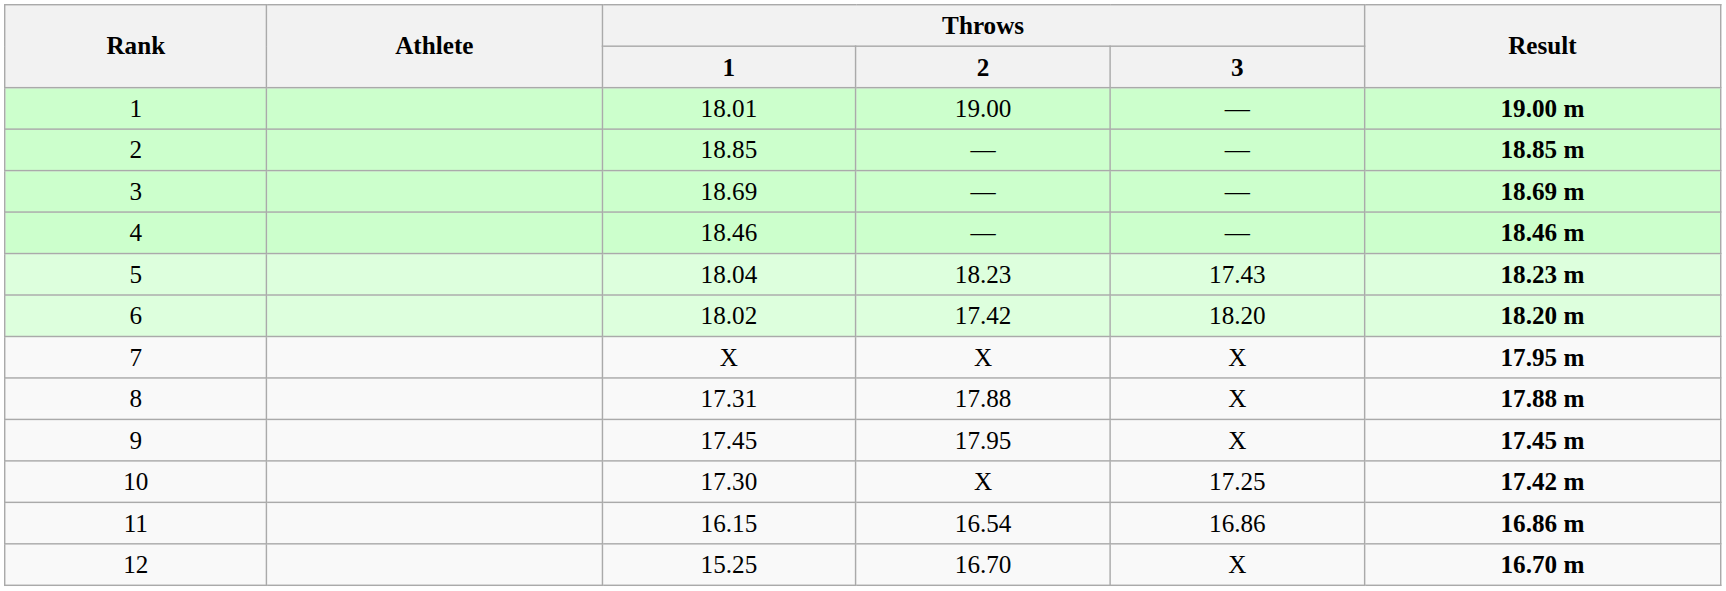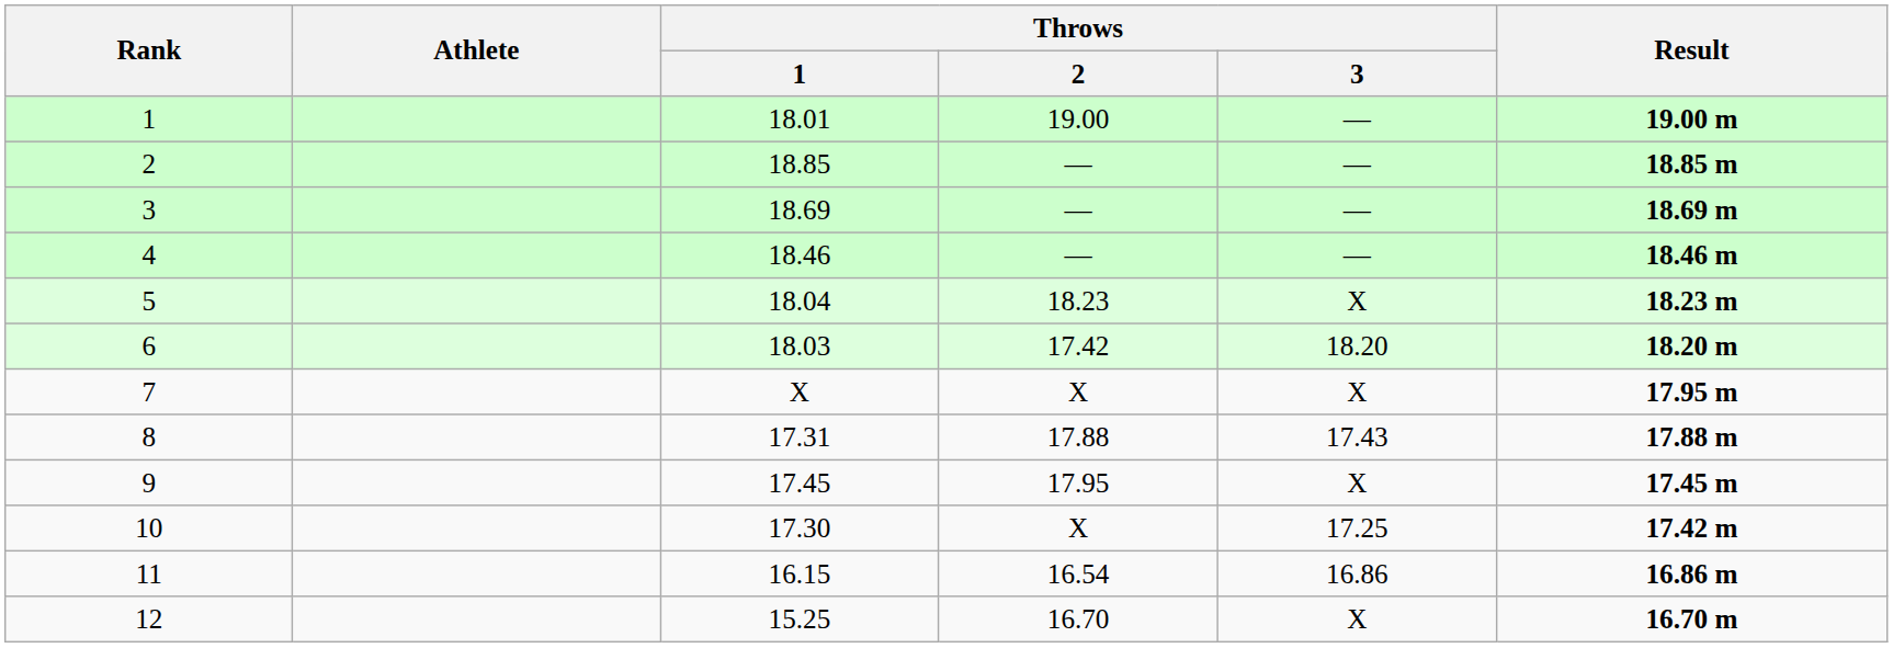 <table class="wikitable" style=" text-align:center; font-size:110%;" width="95%">
 <tr>
 <th rowspan="2">Rank</th>
 <th rowspan="2">Athlete</th>
 <th colspan="3">Throws</th>
 <th rowspan="2">Result</th>
 </tr>
 <tr>
 <th>1</th>
 <th>2</th>
 <th>3</th>
 </tr>
 <tr bgcolor=#CCFFCC>
 <td>1</td>
 <td align=left></td>
 <td>18.01</td>
 <td>19.00</td>
 <td>—</td>
 <td><strong>19.00 m</strong></td>
 </tr>
 <tr bgcolor=#CCFFCC>
 <td>2</td>
 <td align=left></td>
 <td>18.85</td>
 <td>—</td>
 <td>—</td>
 <td><strong>18.85 m</strong></td>
 </tr>
 <tr bgcolor=#CCFFCC>
 <td>3</td>
 <td align=left></td>
 <td>18.69</td>
 <td>—</td>
 <td>—</td>
 <td><strong>18.69 m</strong></td>
 </tr>
 <tr bgcolor=#CCFFCC>
 <td>4</td>
 <td align=left></td>
 <td>18.46</td>
 <td>—</td>
 <td>—</td>
 <td><strong>18.46 m</strong></td>
 </tr>
 <tr bgcolor=#DDFFDD>
 <td>5</td>
 <td align=left></td>
 <td>18.04</td>
 <td>18.23</td>
-<td>17.43</td>
+<td>X</td>
 <td><strong>18.23 m</strong></td>
 </tr>
 <tr bgcolor=#DDFFDD>
 <td>6</td>
 <td align=left></td>
-<td>18.02</td>
+<td>18.03</td>
 <td>17.42</td>
 <td>18.20</td>
 <td><strong>18.20 m</strong></td>
 </tr>
 <tr>
 <td>7</td>
 <td align=left></td>
 <td>X</td>
 <td>X</td>
 <td>X</td>
 <td><strong>17.95 m</strong></td>
 </tr>
 <tr>
 <td>8</td>
 <td align=left></td>
 <td>17.31</td>
 <td>17.88</td>
-<td>X</td>
+<td>17.43</td>
 <td><strong>17.88 m</strong></td>
 </tr>
 <tr>
 <td>9</td>
 <td align=left></td>
 <td>17.45</td>
 <td>17.95</td>
 <td>X</td>
 <td><strong>17.45 m</strong></td>
 </tr>
 <tr>
 <td>10</td>
 <td align=left></td>
 <td>17.30</td>
 <td>X</td>
 <td>17.25</td>
 <td><strong>17.42 m</strong></td>
 </tr>
 <tr>
 <td>11</td>
 <td align=left></td>
 <td>16.15</td>
 <td>16.54</td>
 <td>16.86</td>
 <td><strong>16.86 m</strong></td>
 </tr>
 <tr>
 <td>12</td>
 <td align=left></td>
 <td>15.25</td>
 <td>16.70</td>
 <td>X</td>
 <td><strong>16.70 m</strong></td>
 </tr>
 </table>
